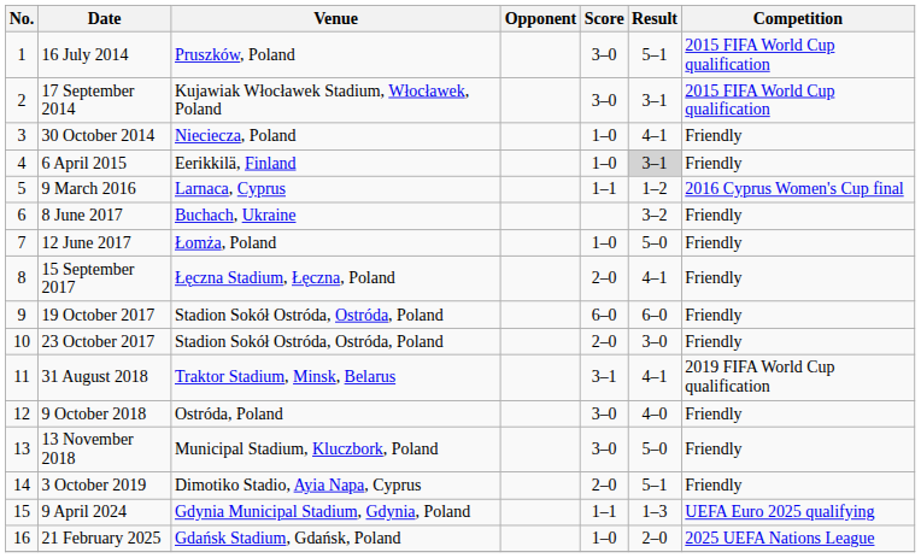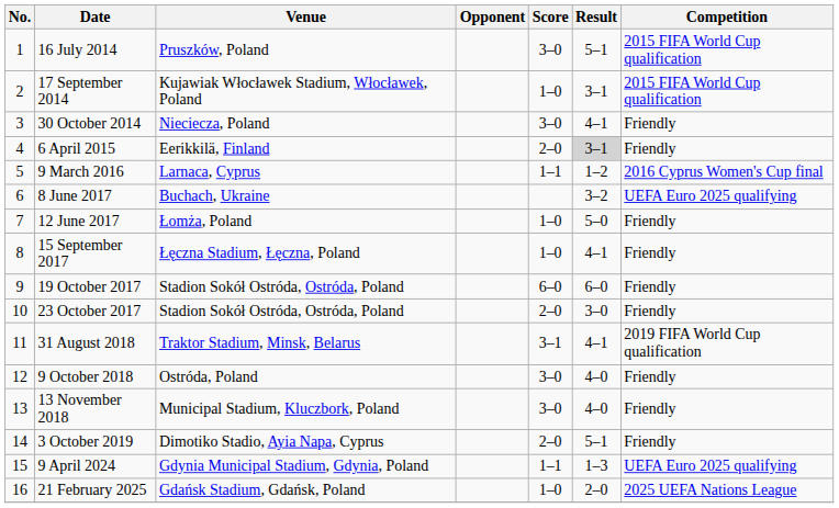 <table class="wikitable sortable">
 <tr>
 <th scope="col">No.</th>
 <th scope="col">Date</th>
 <th scope="col">Venue</th>
 <th scope="col">Opponent</th>
 <th scope="col">Score</th>
 <th scope="col">Result</th>
 <th scope="col">Competition</th>
 </tr>
 <tr>
 <td align="center">1</td>
 <td>16 July 2014</td>
 <td><a href='#'>Pruszków</a>, Poland</td>
 <td></td>
 <td align="center">3–0</td>
 <td align="center">5–1</td>
 <td><a href='#'>2015 FIFA World Cup qualification</a></td>
 </tr>
 <tr>
 <td align="center">2</td>
 <td>17 September 2014</td>
 <td>Kujawiak Włocławek Stadium, <a href='#'>Włocławek</a>, Poland</td>
 <td></td>
-<td align="center">3–0</td>
+<td align="center">1–0</td>
 <td align="center">3–1</td>
 <td><a href='#'>2015 FIFA World Cup qualification</a></td>
 </tr>
 <tr>
 <td align="center">3</td>
 <td>30 October 2014</td>
 <td><a href='#'>Nieciecza</a>, Poland</td>
 <td></td>
-<td align="center">1–0</td>
+<td align="center">3–0</td>
 <td align="center">4–1</td>
 <td>Friendly</td>
 </tr>
 <tr>
 <td align="center">4</td>
 <td>6 April 2015</td>
 <td>Eerikkilä, <a href='#'>Finland</a></td>
 <td></td>
-<td align=center>1–0</td>
+<td align=center>2–0</td>
 <td align=center style="background: lightgrey;">3–1</td>
 <td>Friendly</td>
 </tr>
 <tr>
 <td align="center">5</td>
 <td>9 March 2016</td>
 <td><a href='#'>Larnaca</a>, <a href='#'>Cyprus</a></td>
 <td></td>
 <td align=center>1–1</td>
 <td align=center>1–2</td>
 <td><a href='#'>2016 Cyprus Women's Cup final</a></td>
 </tr>
 <tr>
 <td align="center">6</td>
 <td>8 June 2017</td>
 <td><a href='#'>Buchach</a>, <a href='#'>Ukraine</a></td>
 <td></td>
 <td></td>
 <td align="center">3–2</td>
-<td>Friendly</td>
+<td><a href='#'>UEFA Euro 2025 qualifying</a></td>
 </tr>
 <tr>
 <td align="center">7</td>
 <td>12 June 2017</td>
 <td><a href='#'>Łomża</a>, Poland</td>
 <td></td>
 <td align="center">1–0</td>
 <td align="center">5–0</td>
 <td>Friendly</td>
 </tr>
 <tr>
 <td align="center">8</td>
 <td>15 September 2017</td>
 <td><a href='#'>Łęczna Stadium</a>, <a href='#'>Łęczna</a>, Poland</td>
 <td></td>
-<td align=center>2–0</td>
+<td align=center>1–0</td>
 <td align="center">4–1</td>
 <td>Friendly</td>
 </tr>
 <tr>
 <td align="center">9</td>
 <td>19 October 2017</td>
 <td>Stadion Sokół Ostróda, <a href='#'>Ostróda</a>, Poland</td>
 <td></td>
 <td align="center">6–0</td>
 <td align="center">6–0</td>
 <td>Friendly</td>
 </tr>
 <tr>
 <td align="center">10</td>
 <td>23 October 2017</td>
 <td>Stadion Sokół Ostróda, Ostróda, Poland</td>
 <td></td>
 <td align="center">2–0</td>
 <td align="center">3–0</td>
 <td>Friendly</td>
 </tr>
 <tr>
 <td align="center">11</td>
 <td>31 August 2018</td>
 <td><a href='#'>Traktor Stadium</a>, <a href='#'>Minsk</a>, <a href='#'>Belarus</a></td>
 <td></td>
 <td align=center>3–1</td>
 <td align="center">4–1</td>
 <td>2019 FIFA World Cup qualification</td>
 </tr>
 <tr>
 <td align="center">12</td>
 <td>9 October 2018</td>
 <td>Ostróda, Poland</td>
 <td></td>
 <td align=center>3–0</td>
 <td align="center">4–0</td>
 <td>Friendly</td>
 </tr>
 <tr>
 <td align="center">13</td>
 <td>13 November 2018</td>
 <td>Municipal Stadium, <a href='#'>Kluczbork</a>, Poland</td>
 <td></td>
 <td align=center>3–0</td>
-<td align="center">5–0</td>
+<td align="center">4–0</td>
 <td>Friendly</td>
 </tr>
 <tr>
 <td align="center">14</td>
 <td>3 October 2019</td>
 <td>Dimotiko Stadio, <a href='#'>Ayia Napa</a>, Cyprus</td>
 <td></td>
 <td align=center>2–0</td>
 <td align="center">5–1</td>
 <td>Friendly</td>
 </tr>
 <tr>
 <td align="center">15</td>
 <td>9 April 2024</td>
 <td><a href='#'>Gdynia Municipal Stadium</a>, <a href='#'>Gdynia</a>, Poland</td>
 <td></td>
 <td align=center>1–1</td>
 <td align="center">1–3</td>
 <td><a href='#'>UEFA Euro 2025 qualifying</a></td>
 </tr>
 <tr>
 <td align="center">16</td>
 <td>21 February 2025</td>
 <td><a href='#'>Gdańsk Stadium</a>, Gdańsk, Poland</td>
 <td></td>
 <td align=center>1–0</td>
 <td align="center">2–0</td>
 <td><a href='#'>2025 UEFA Nations League</a></td>
 </tr>
 <tr>
 </tr>
 </table>
